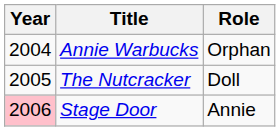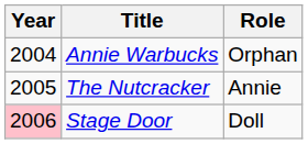 <table class="wikitable sortable">
 <tr>
 <th>Year</th>
 <th>Title</th>
 <th>Role</th>
 </tr>
 <tr>
 <td>2004</td>
 <td><em><a href='#'>Annie Warbucks</a></em></td>
 <td>Orphan</td>
 </tr>
 <tr>
 <td>2005</td>
 <td><em><a href='#'>The Nutcracker</a></em></td>
-<td>Doll</td>
+<td>Annie</td>
 </tr>
 <tr>
 <td style="background: pink;">2006</td>
 <td><em><a href='#'>Stage Door</a></em></td>
-<td>Annie</td>
+<td>Doll</td>
 </tr>
 </table>
